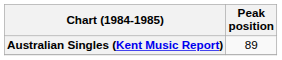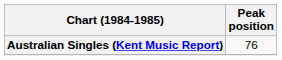 <table class="wikitable plainrowheaders sortable" style="text-align:center;">
 <tr>
 <th>Chart (1984-1985)</th>
 <th>Peak<br>position</th>
 </tr>
 <tr>
 <th scope="row">Australian Singles (<a href='#'>Kent Music Report</a>)</th>
-<td>89</td>
+<td>76</td>
 </tr>
 <tr>
 </tr>
 <tr>
 </tr>
 <tr>
 </tr>
 <tr>
 </tr>
 <tr>
 </tr>
 </table>
